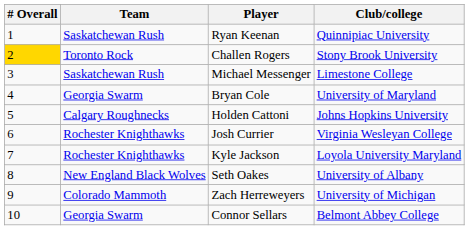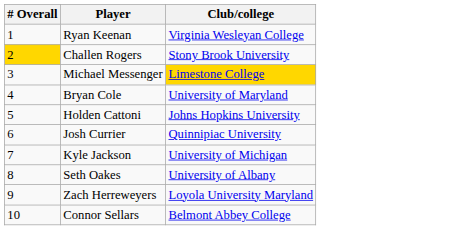 <table class="wikitable">
 <tr>
 <th># Overall</th>
-<th>Team</th>
 <th>Player</th>
 <th>Club/college</th>
 </tr>
 <tr>
 <td>1</td>
-<td><a href='#'>Saskatchewan Rush</a></td>
 <td>Ryan Keenan</td>
-<td><a href='#'>Quinnipiac University</a></td>
+<td><a href='#'>Virginia Wesleyan College</a></td>
 </tr>
 <tr>
 <td style="background: gold;">2</td>
-<td><a href='#'>Toronto Rock</a></td>
 <td>Challen Rogers</td>
 <td><a href='#'>Stony Brook University</a></td>
 </tr>
 <tr>
 <td>3</td>
-<td><a href='#'>Saskatchewan Rush</a></td>
 <td>Michael Messenger</td>
-<td><a href='#'>Limestone College</a></td>
+<td style="background: gold;"><a href='#'>Limestone College</a></td>
 </tr>
 <tr>
 <td>4</td>
-<td><a href='#'>Georgia Swarm</a></td>
 <td>Bryan Cole</td>
 <td><a href='#'>University of Maryland</a></td>
 </tr>
 <tr>
 <td>5</td>
-<td><a href='#'>Calgary Roughnecks</a></td>
 <td>Holden Cattoni</td>
 <td><a href='#'>Johns Hopkins University</a></td>
 </tr>
 <tr>
 <td>6</td>
-<td><a href='#'>Rochester Knighthawks</a></td>
 <td>Josh Currier</td>
-<td><a href='#'>Virginia Wesleyan College</a></td>
+<td><a href='#'>Quinnipiac University</a></td>
 </tr>
 <tr>
 <td>7</td>
-<td><a href='#'>Rochester Knighthawks</a></td>
 <td>Kyle Jackson</td>
-<td><a href='#'>Loyola University Maryland</a></td>
+<td><a href='#'>University of Michigan</a></td>
 </tr>
 <tr>
 <td>8</td>
-<td><a href='#'>New England Black Wolves</a></td>
 <td>Seth Oakes</td>
 <td><a href='#'>University of Albany</a></td>
 </tr>
 <tr>
 <td>9</td>
-<td><a href='#'>Colorado Mammoth</a></td>
 <td>Zach Herreweyers</td>
-<td><a href='#'>University of Michigan</a></td>
+<td><a href='#'>Loyola University Maryland</a></td>
 </tr>
 <tr>
 <td>10</td>
-<td><a href='#'>Georgia Swarm</a></td>
 <td>Connor Sellars</td>
 <td><a href='#'>Belmont Abbey College</a></td>
 </tr>
 </table>
